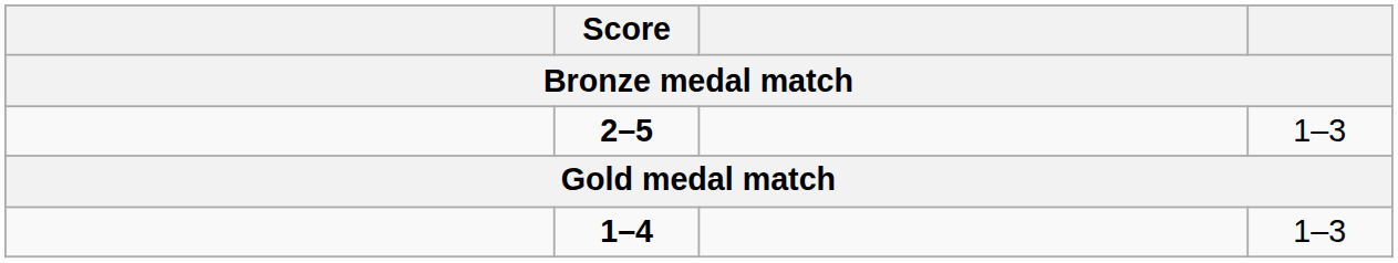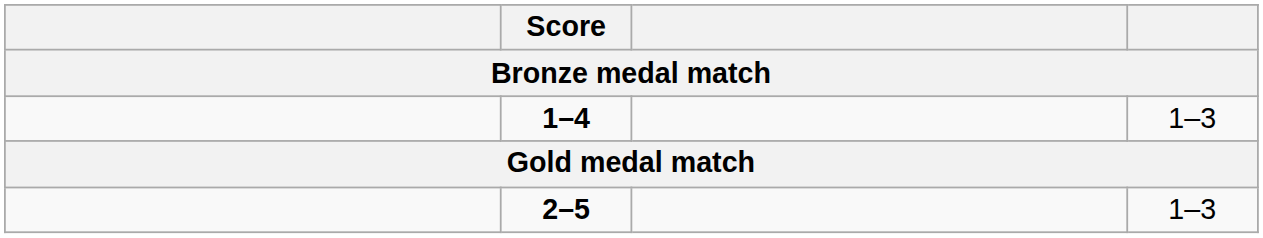 <table class="wikitable" style="text-align: left;">
 <tr>
 <th align="right" width="270"></th>
 <th width="65">Score</th>
 <th align="left" width="270"></th>
 <th width="65"></th>
 </tr>
 <tr>
 <th colspan=4>Bronze medal match</th>
 </tr>
 <tr>
 <td></td>
-<td align="center"><strong>2–5</strong></td>
+<td align="center"><strong>1–4</strong></td>
 <td><strong></strong></td>
 <td align=center>1–3 <strong></strong></td>
 </tr>
 <tr>
 <th colspan=4>Gold medal match</th>
 </tr>
 <tr>
 <td></td>
-<td align="center"><strong>1–4</strong></td>
+<td align="center"><strong>2–5</strong></td>
 <td><strong></strong></td>
 <td align=center>1–3 <strong></strong></td>
 </tr>
 </table>
